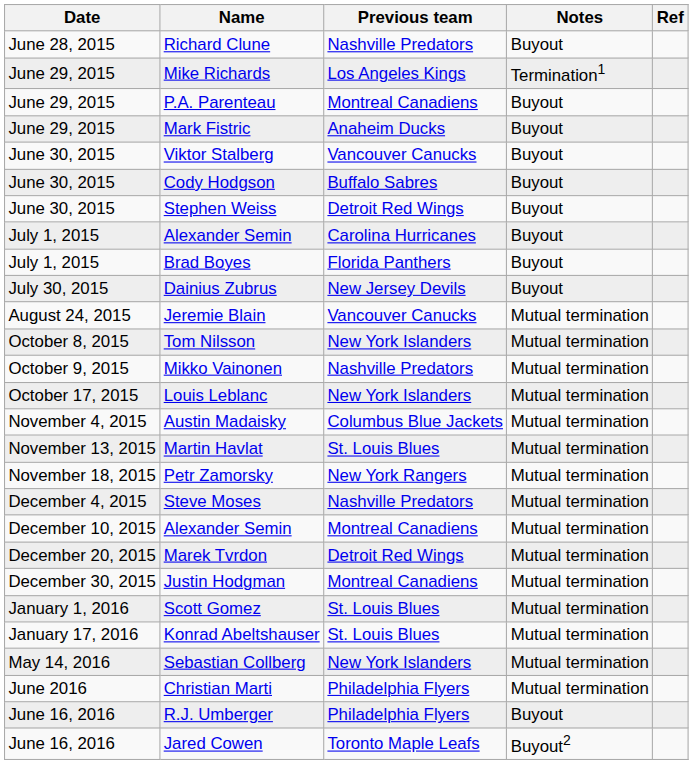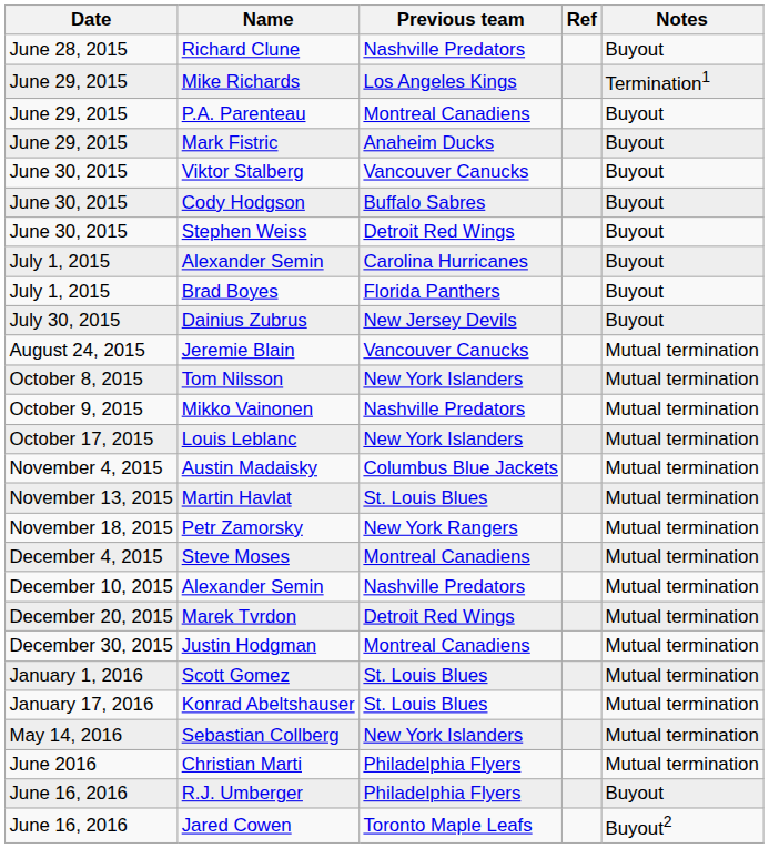 <table class="wikitable sortable">
 <tr>
 <th>Date</th>
 <th>Name</th>
 <th>Previous team</th>
+<th>Ref</th>
 <th>Notes</th>
-<th>Ref</th>
 </tr>
 <tr>
 <td>June 28, 2015</td>
 <td><a href='#'>Richard Clune</a></td>
 <td><a href='#'>Nashville Predators</a></td>
+<td></td>
 <td>Buyout</td>
-<td></td>
 </tr>
 <tr bgcolor="eeeeee">
 <td>June 29, 2015</td>
 <td><a href='#'>Mike Richards</a></td>
 <td><a href='#'>Los Angeles Kings</a></td>
+<td></td>
 <td>Termination<sup>1</sup></td>
-<td></td>
 </tr>
 <tr>
 <td>June 29, 2015</td>
 <td><a href='#'>P.A. Parenteau</a></td>
 <td><a href='#'>Montreal Canadiens</a></td>
+<td></td>
 <td>Buyout</td>
-<td></td>
 </tr>
 <tr bgcolor="eeeeee">
 <td>June 29, 2015</td>
 <td><a href='#'>Mark Fistric</a></td>
 <td><a href='#'>Anaheim Ducks</a></td>
+<td></td>
 <td>Buyout</td>
-<td></td>
 </tr>
 <tr>
 <td>June 30, 2015</td>
 <td><a href='#'>Viktor Stalberg</a></td>
 <td><a href='#'>Vancouver Canucks</a></td>
+<td></td>
 <td>Buyout</td>
-<td></td>
 </tr>
 <tr bgcolor="eeeeee">
 <td>June 30, 2015</td>
 <td><a href='#'>Cody Hodgson</a></td>
 <td><a href='#'>Buffalo Sabres</a></td>
+<td></td>
 <td>Buyout</td>
-<td></td>
 </tr>
 <tr>
 <td>June 30, 2015</td>
 <td><a href='#'>Stephen Weiss</a></td>
 <td><a href='#'>Detroit Red Wings</a></td>
+<td></td>
 <td>Buyout</td>
-<td></td>
 </tr>
 <tr bgcolor="eeeeee">
 <td>July 1, 2015</td>
 <td><a href='#'>Alexander Semin</a></td>
 <td><a href='#'>Carolina Hurricanes</a></td>
+<td></td>
 <td>Buyout</td>
-<td></td>
 </tr>
 <tr>
 <td>July 1, 2015</td>
 <td><a href='#'>Brad Boyes</a></td>
 <td><a href='#'>Florida Panthers</a></td>
+<td></td>
 <td>Buyout</td>
-<td></td>
 </tr>
 <tr bgcolor="eeeeee">
 <td>July 30, 2015</td>
 <td><a href='#'>Dainius Zubrus</a></td>
 <td><a href='#'>New Jersey Devils</a></td>
+<td></td>
 <td>Buyout</td>
-<td></td>
 </tr>
 <tr>
 <td>August 24, 2015</td>
 <td><a href='#'>Jeremie Blain</a></td>
 <td><a href='#'>Vancouver Canucks</a></td>
+<td></td>
 <td>Mutual termination</td>
-<td></td>
 </tr>
 <tr bgcolor="eeeeee">
 <td>October 8, 2015</td>
 <td><a href='#'>Tom Nilsson</a></td>
 <td><a href='#'>New York Islanders</a></td>
+<td></td>
 <td>Mutual termination</td>
-<td></td>
 </tr>
 <tr>
 <td>October 9, 2015</td>
 <td><a href='#'>Mikko Vainonen</a></td>
 <td><a href='#'>Nashville Predators</a></td>
+<td></td>
 <td>Mutual termination</td>
-<td></td>
 </tr>
 <tr bgcolor="eeeeee">
 <td>October 17, 2015</td>
 <td><a href='#'>Louis Leblanc</a></td>
 <td><a href='#'>New York Islanders</a></td>
+<td></td>
 <td>Mutual termination</td>
-<td></td>
 </tr>
 <tr>
 <td>November 4, 2015</td>
 <td><a href='#'>Austin Madaisky</a></td>
 <td><a href='#'>Columbus Blue Jackets</a></td>
+<td></td>
 <td>Mutual termination</td>
-<td></td>
 </tr>
 <tr bgcolor="eeeeee">
 <td>November 13, 2015</td>
 <td><a href='#'>Martin Havlat</a></td>
 <td><a href='#'>St. Louis Blues</a></td>
+<td></td>
 <td>Mutual termination</td>
-<td></td>
 </tr>
 <tr>
 <td>November 18, 2015</td>
 <td><a href='#'>Petr Zamorsky</a></td>
 <td><a href='#'>New York Rangers</a></td>
+<td></td>
 <td>Mutual termination</td>
-<td></td>
 </tr>
 <tr bgcolor="eeeeee">
 <td>December 4, 2015</td>
 <td><a href='#'>Steve Moses</a></td>
-<td><a href='#'>Nashville Predators</a></td>
+<td><a href='#'>Montreal Canadiens</a></td>
+<td></td>
 <td>Mutual termination</td>
-<td></td>
 </tr>
 <tr>
 <td>December 10, 2015</td>
 <td><a href='#'>Alexander Semin</a></td>
-<td><a href='#'>Montreal Canadiens</a></td>
+<td><a href='#'>Nashville Predators</a></td>
+<td></td>
 <td>Mutual termination</td>
-<td></td>
 </tr>
 <tr bgcolor="eeeeee">
 <td>December 20, 2015</td>
 <td><a href='#'>Marek Tvrdon</a></td>
 <td><a href='#'>Detroit Red Wings</a></td>
+<td></td>
 <td>Mutual termination</td>
-<td></td>
 </tr>
 <tr>
 <td>December 30, 2015</td>
 <td><a href='#'>Justin Hodgman</a></td>
 <td><a href='#'>Montreal Canadiens</a></td>
+<td></td>
 <td>Mutual termination</td>
-<td></td>
 </tr>
 <tr bgcolor="eeeeee">
 <td>January 1, 2016</td>
 <td><a href='#'>Scott Gomez</a></td>
 <td><a href='#'>St. Louis Blues</a></td>
+<td></td>
 <td>Mutual termination</td>
-<td></td>
 </tr>
 <tr>
 <td>January 17, 2016</td>
 <td><a href='#'>Konrad Abeltshauser</a></td>
 <td><a href='#'>St. Louis Blues</a></td>
+<td></td>
 <td>Mutual termination</td>
-<td></td>
 </tr>
 <tr bgcolor="eeeeee">
 <td>May 14, 2016</td>
 <td><a href='#'>Sebastian Collberg</a></td>
 <td><a href='#'>New York Islanders</a></td>
+<td></td>
 <td>Mutual termination</td>
-<td></td>
 </tr>
 <tr>
 <td>June 2016</td>
 <td><a href='#'>Christian Marti</a></td>
 <td><a href='#'>Philadelphia Flyers</a></td>
+<td></td>
 <td>Mutual termination</td>
-<td></td>
 </tr>
 <tr bgcolor="eeeeee">
 <td>June 16, 2016</td>
 <td><a href='#'>R.J. Umberger</a></td>
 <td><a href='#'>Philadelphia Flyers</a></td>
+<td></td>
 <td>Buyout</td>
-<td></td>
 </tr>
 <tr>
 <td>June 16, 2016</td>
 <td><a href='#'>Jared Cowen</a></td>
 <td><a href='#'>Toronto Maple Leafs</a></td>
+<td></td>
 <td>Buyout<sup>2</sup></td>
-<td></td>
 </tr>
 </table>
